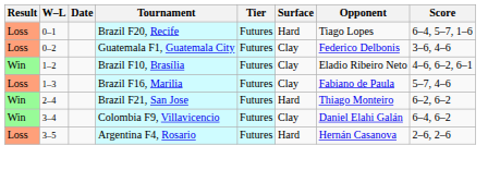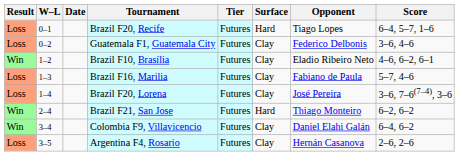 <table class="sortable wikitable">
 <tr>
 <th>Result</th>
 <th class="unsortable">W–L</th>
 <th>Date</th>
 <th>Tournament</th>
 <th>Tier</th>
 <th>Surface</th>
 <th>Opponent</th>
 <th class="unsortable">Score</th>
 </tr>
 <tr>
 <td bgcolor=FFA07A>Loss</td>
 <td><small>0–1</small></td>
 <td></td>
 <td style="background:#cffcff;">Brazil F20, <a href='#'>Recife</a></td>
 <td style="background:#cffcff;">Futures</td>
 <td>Hard</td>
 <td> Tiago Lopes</td>
 <td>6–4, 5–7, 1–6</td>
 </tr>
 <tr>
 <td bgcolor=FFA07A>Loss</td>
 <td><small>0–2</small></td>
 <td></td>
 <td style="background:#cffcff;">Guatemala F1, <a href='#'>Guatemala City</a></td>
 <td style="background:#cffcff;">Futures</td>
 <td>Clay</td>
 <td> <a href='#'>Federico Delbonis</a></td>
 <td>3–6, 4–6</td>
 </tr>
 <tr>
 <td bgcolor=98FB98>Win</td>
 <td><small>1–2</small></td>
 <td></td>
 <td style="background:#cffcff;">Brazil F10, <a href='#'>Brasília</a></td>
 <td style="background:#cffcff;">Futures</td>
 <td>Clay</td>
 <td> Eladio Ribeiro Neto</td>
 <td>4–6, 6–2, 6–1</td>
 </tr>
 <tr>
 <td bgcolor=FFA07A>Loss</td>
 <td><small>1–3</small></td>
 <td></td>
 <td style="background:#cffcff;">Brazil F16, <a href='#'>Marilia</a></td>
 <td style="background:#cffcff;">Futures</td>
 <td>Clay</td>
 <td> <a href='#'>Fabiano de Paula</a></td>
 <td>5–7, 4–6</td>
 </tr>
 <tr>
+<td bgcolor=FFA07A>Loss</td>
+<td><small>1–4</small></td>
+<td></td>
+<td style="background:#cffcff;">Brazil F20, <a href='#'>Lorena</a></td>
+<td style="background:#cffcff;">Futures</td>
+<td>Clay</td>
+<td> <a href='#'>José Pereira</a></td>
+<td>3–6, 7–6<sup>(7–4)</sup>, 3–6</td>
+</tr>
+<tr>
 <td bgcolor=98FB98>Win</td>
 <td><small>2–4</small></td>
 <td></td>
 <td style="background:#cffcff;">Brazil F21, <a href='#'>San Jose</a></td>
 <td style="background:#cffcff;">Futures</td>
 <td>Hard</td>
 <td> <a href='#'>Thiago Monteiro</a></td>
 <td>6–2, 6–2</td>
 </tr>
 <tr>
 <td bgcolor=98FB98>Win</td>
 <td><small>3–4</small></td>
 <td></td>
 <td style="background:#cffcff;">Colombia F9, <a href='#'>Villavicencio</a></td>
 <td style="background:#cffcff;">Futures</td>
 <td>Clay</td>
 <td> <a href='#'>Daniel Elahi Galán</a></td>
 <td>6–4, 6–2</td>
 </tr>
 <tr>
 <td bgcolor=FFA07A>Loss</td>
 <td><small>3–5</small></td>
 <td></td>
 <td style="background:#cffcff;">Argentina F4, <a href='#'>Rosario</a></td>
 <td style="background:#cffcff;">Futures</td>
-<td>Hard</td>
+<td>Clay</td>
 <td> <a href='#'>Hernán Casanova</a></td>
 <td>2–6, 2–6</td>
 </tr>
 </table>
